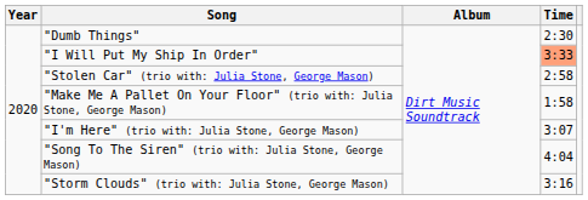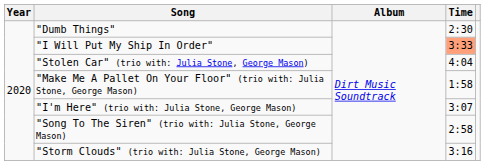 <table class="wikitable">
 <tr>
 <th>Year</th>
 <th>Song</th>
 <th>Album</th>
 <th>Time</th>
 <th></th>
 </tr>
 <tr>
 <td rowspan="7">2020</td>
 <td>"Dumb Things"</td>
 <td rowspan="7"><a href='#'><em>Dirt Music Soundtrack</em></a></td>
 <td>2:30</td>
 <td rowspan="7"></td>
 </tr>
 <tr>
 <td>"I Will Put My Ship In Order"</td>
 <td style="background: lightsalmon;">3:33</td>
 </tr>
 <tr>
 <td>"Stolen Car" <small>(trio with: <a href='#'>Julia Stone</a>, <a href='#'>George Mason</a>)</small></td>
-<td>2:58</td>
+<td>4:04</td>
 </tr>
 <tr>
 <td>"Make Me A Pallet On Your Floor" <small>(trio with: Julia Stone, George Mason)</small></td>
 <td>1:58</td>
 </tr>
 <tr>
 <td>"I'm Here" <small>(trio with: Julia Stone, George Mason)</small></td>
 <td>3:07</td>
 </tr>
 <tr>
 <td>"Song To The Siren" <small>(trio with: Julia Stone, George Mason)</small></td>
-<td>4:04</td>
+<td>2:58</td>
 </tr>
 <tr>
 <td>"Storm Clouds" <small>(trio with: Julia Stone, George Mason)</small></td>
 <td>3:16</td>
 </tr>
 </table>
